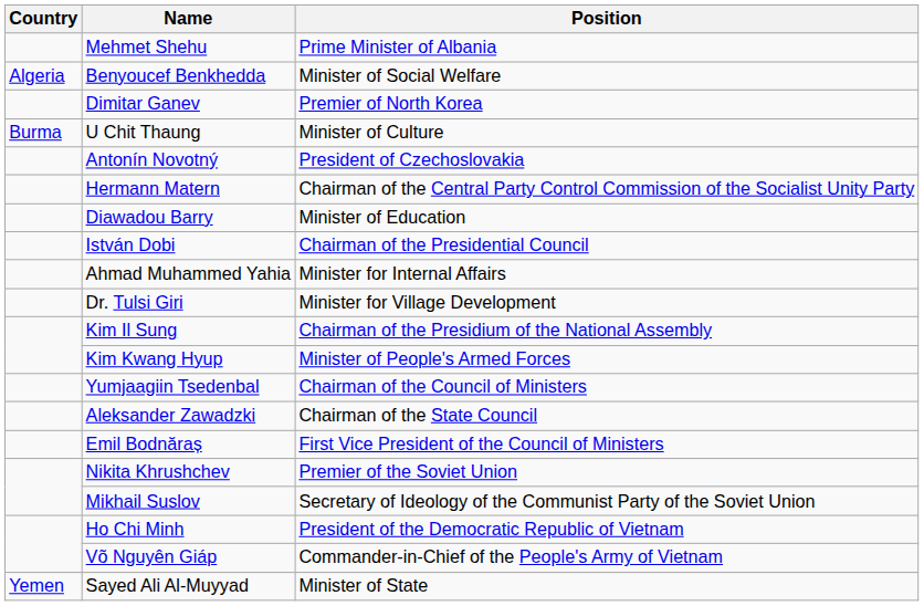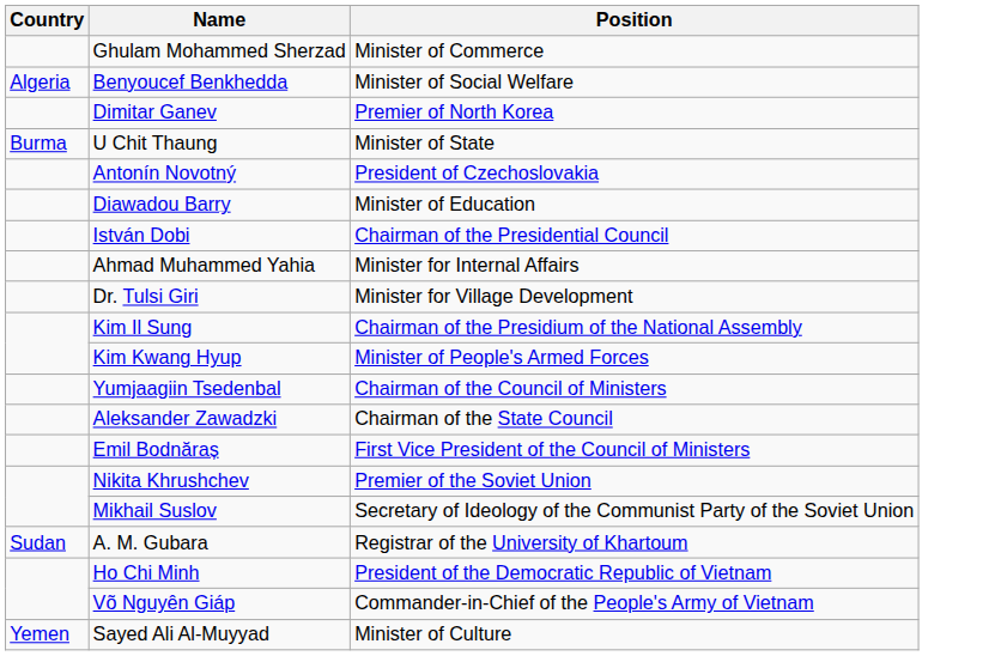 <table class="wikitable">
 <tr>
 <th>Country</th>
 <th>Name</th>
 <th>Position</th>
 </tr>
 <tr>
 <td></td>
-<td><a href='#'>Mehmet Shehu</a></td>
-<td><a href='#'>Prime Minister of Albania</a></td>
+<td>Ghulam Mohammed Sherzad</td>
+<td>Minister of Commerce</td>
 </tr>
 <tr>
 <td> <a href='#'>Algeria</a></td>
 <td><a href='#'>Benyoucef Benkhedda</a></td>
 <td>Minister of Social Welfare</td>
 </tr>
 <tr>
 <td></td>
 <td><a href='#'>Dimitar Ganev</a></td>
 <td><a href='#'>Premier of North Korea</a></td>
 </tr>
 <tr>
 <td> <a href='#'>Burma</a></td>
 <td>U Chit Thaung</td>
-<td>Minister of Culture</td>
+<td>Minister of State</td>
 </tr>
 <tr>
 <td></td>
 <td><a href='#'>Antonín Novotný</a></td>
 <td><a href='#'>President of Czechoslovakia</a></td>
-</tr>
-<tr>
-<td></td>
-<td><a href='#'>Hermann Matern</a></td>
-<td>Chairman of the <a href='#'>Central Party Control Commission of the Socialist Unity Party</a></td>
 </tr>
 <tr>
 <td></td>
 <td><a href='#'>Diawadou Barry</a></td>
 <td>Minister of Education</td>
 </tr>
 <tr>
 <td></td>
 <td><a href='#'>István Dobi</a></td>
 <td><a href='#'>Chairman of the Presidential Council</a></td>
 </tr>
 <tr>
 <td></td>
 <td>Ahmad Muhammed Yahia</td>
 <td>Minister for Internal Affairs</td>
 </tr>
 <tr>
 <td></td>
 <td>Dr. <a href='#'>Tulsi Giri</a></td>
 <td>Minister for Village Development</td>
 </tr>
 <tr>
 <td rowspan="2"></td>
 <td><a href='#'>Kim Il Sung</a></td>
 <td><a href='#'>Chairman of the Presidium of the National Assembly</a></td>
 </tr>
 <tr>
 <td><a href='#'>Kim Kwang Hyup</a></td>
 <td><a href='#'>Minister of People's Armed Forces</a></td>
 </tr>
 <tr>
 <td></td>
 <td><a href='#'>Yumjaagiin Tsedenbal</a></td>
 <td><a href='#'>Chairman of the Council of Ministers</a></td>
 </tr>
 <tr>
 <td></td>
 <td><a href='#'>Aleksander Zawadzki</a></td>
 <td>Chairman of the <a href='#'>State Council</a></td>
 </tr>
 <tr>
 <td></td>
 <td><a href='#'>Emil Bodnăraș</a></td>
 <td><a href='#'>First Vice President of the Council of Ministers</a></td>
 </tr>
 <tr>
 <td rowspan="2"></td>
 <td><a href='#'>Nikita Khrushchev</a></td>
 <td><a href='#'>Premier of the Soviet Union</a></td>
 </tr>
 <tr>
 <td><a href='#'>Mikhail Suslov</a></td>
 <td>Secretary of Ideology of the Communist Party of the Soviet Union</td>
 </tr>
 <tr>
+<td> <a href='#'>Sudan</a></td>
+<td>A. M. Gubara</td>
+<td>Registrar of the <a href='#'>University of Khartoum</a></td>
+</tr>
+<tr>
 <td rowspan="2"></td>
 <td><a href='#'>Ho Chi Minh</a></td>
 <td><a href='#'>President of the Democratic Republic of Vietnam</a></td>
 </tr>
 <tr>
 <td><a href='#'>Võ Nguyên Giáp</a></td>
 <td>Commander-in-Chief of the <a href='#'>People's Army of Vietnam</a></td>
 </tr>
 <tr>
 <td> <a href='#'>Yemen</a></td>
 <td>Sayed Ali Al-Muyyad</td>
-<td>Minister of State</td>
+<td>Minister of Culture</td>
 </tr>
 </table>
